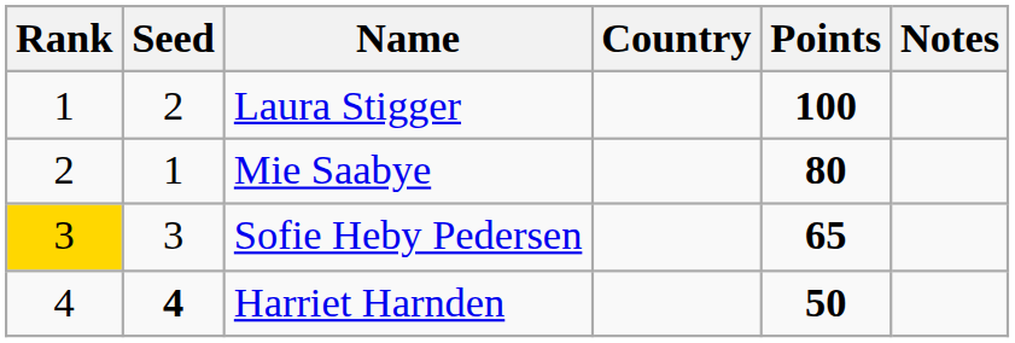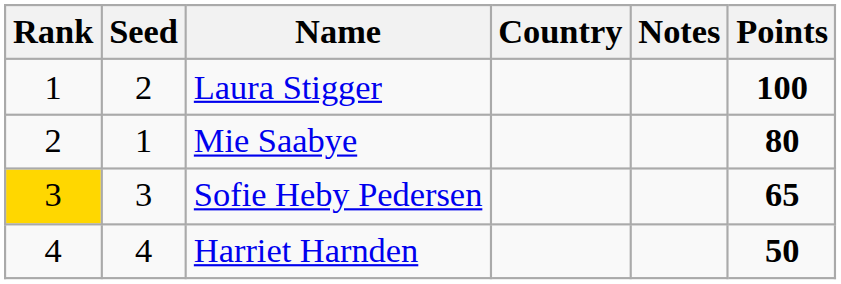 <table class="wikitable" style="text-align:center;">
 <tr>
 <th>Rank</th>
 <th>Seed</th>
 <th>Name</th>
 <th>Country</th>
+<th>Notes</th>
 <th>Points</th>
-<th>Notes</th>
 </tr>
 <tr>
 <td>1</td>
 <td>2</td>
 <td align=left><a href='#'>Laura Stigger</a></td>
 <td align=left></td>
+<td></td>
 <td><strong>100</strong></td>
-<td></td>
 </tr>
 <tr>
 <td>2</td>
 <td>1</td>
 <td align=left><a href='#'>Mie Saabye</a></td>
 <td align=left></td>
+<td></td>
 <td><strong>80</strong></td>
-<td></td>
 </tr>
 <tr>
 <td style="background: gold;">3</td>
 <td>3</td>
 <td align=left><a href='#'>Sofie Heby Pedersen</a></td>
 <td align=left></td>
+<td></td>
 <td><strong>65</strong></td>
-<td></td>
 </tr>
 <tr>
 <td>4</td>
-<td><strong>4</strong></td>
+<td>4</td>
 <td align=left><a href='#'>Harriet Harnden</a></td>
 <td align=left></td>
+<td></td>
 <td><strong>50</strong></td>
-<td></td>
 </tr>
 </table>
